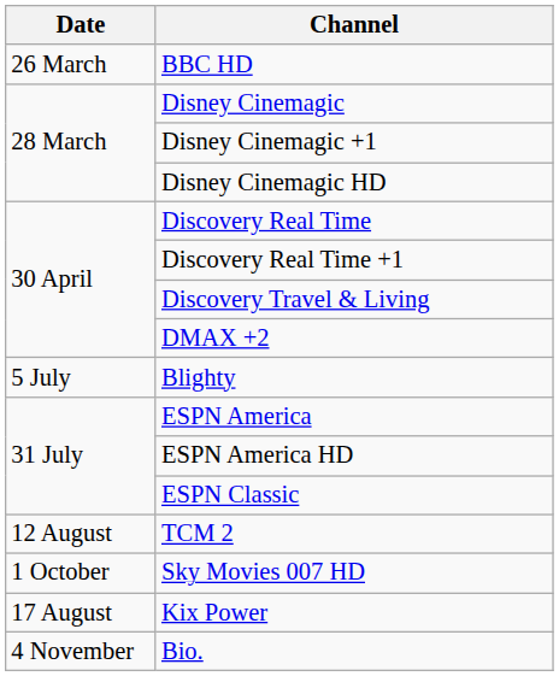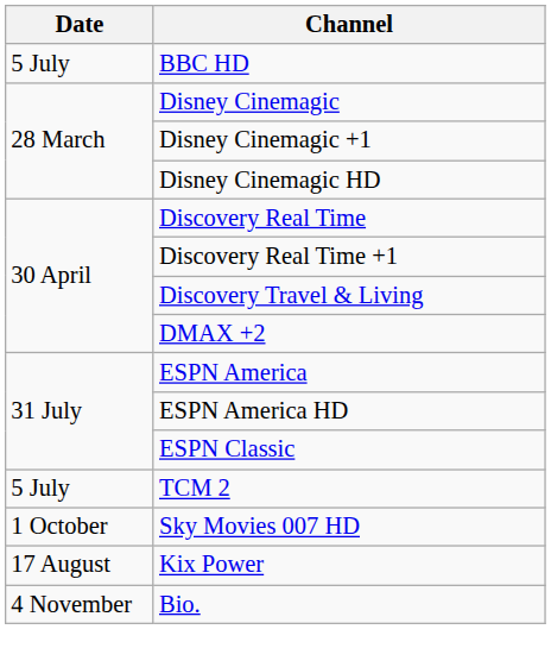 <table class="wikitable">
 <tr>
 <th width=90>Date</th>
 <th width=250>Channel</th>
 </tr>
 <tr>
-<td>26 March</td>
+<td>5 July</td>
 <td><a href='#'>BBC HD</a></td>
 </tr>
 <tr>
 <td rowspan=3>28 March</td>
 <td><a href='#'>Disney Cinemagic</a></td>
 </tr>
 <tr>
 <td>Disney Cinemagic +1</td>
 </tr>
 <tr>
 <td>Disney Cinemagic HD</td>
 </tr>
 <tr>
 <td rowspan=4>30 April</td>
 <td><a href='#'>Discovery Real Time</a></td>
 </tr>
 <tr>
 <td>Discovery Real Time +1</td>
 </tr>
 <tr>
 <td><a href='#'>Discovery Travel & Living</a></td>
 </tr>
 <tr>
 <td><a href='#'>DMAX +2</a></td>
 </tr>
 <tr>
-<td>5 July</td>
-<td><a href='#'>Blighty</a></td>
-</tr>
-<tr>
 <td rowspan=3>31 July</td>
 <td><a href='#'>ESPN America</a></td>
 </tr>
 <tr>
 <td>ESPN America HD</td>
 </tr>
 <tr>
 <td><a href='#'>ESPN Classic</a></td>
 </tr>
 <tr>
-<td>12 August</td>
+<td>5 July</td>
 <td><a href='#'>TCM 2</a></td>
 </tr>
 <tr>
 <td>1 October</td>
 <td><a href='#'>Sky Movies 007 HD</a></td>
 </tr>
 <tr>
 <td>17 August</td>
 <td><a href='#'>Kix Power</a></td>
 </tr>
 <tr>
 <td>4 November</td>
 <td><a href='#'>Bio.</a></td>
 </tr>
 </table>
